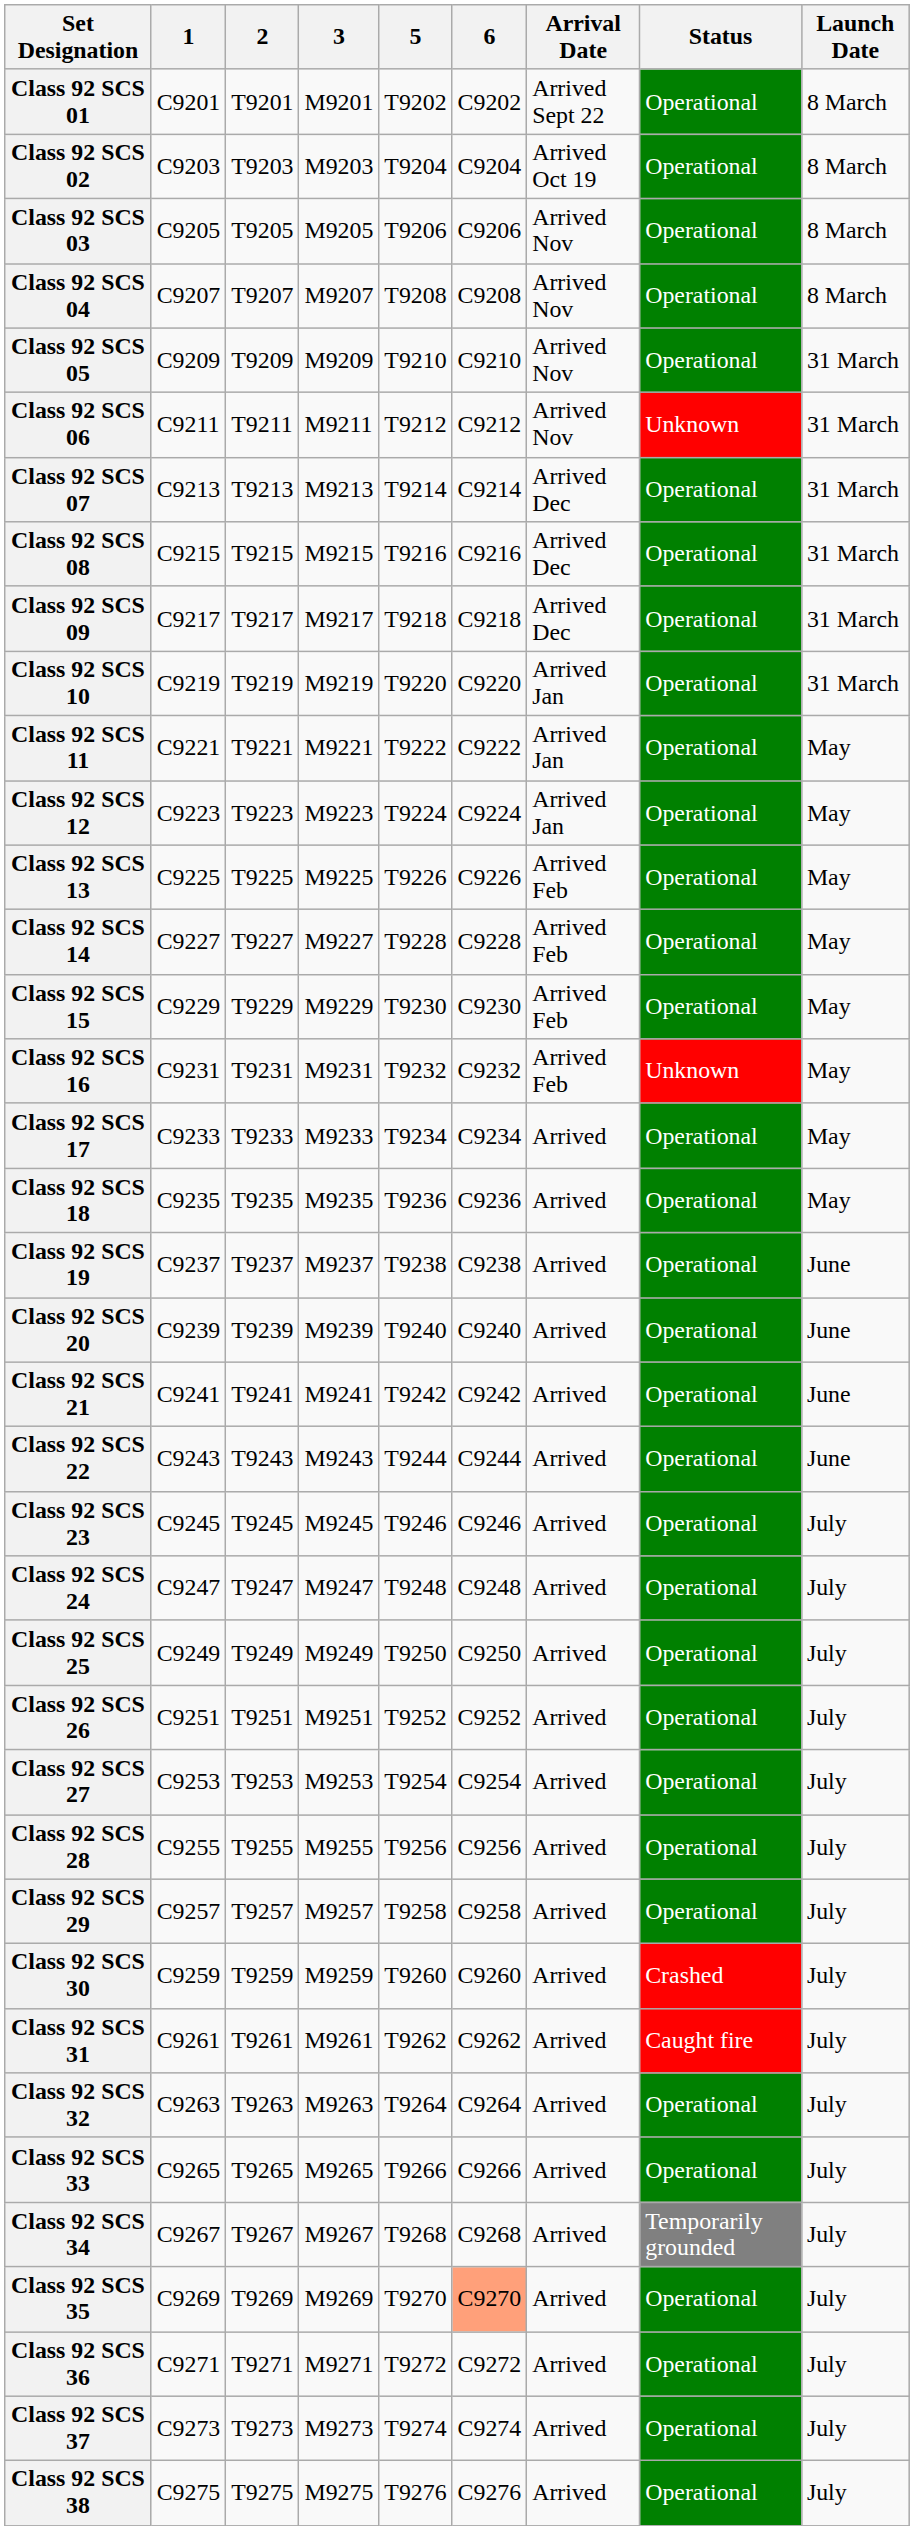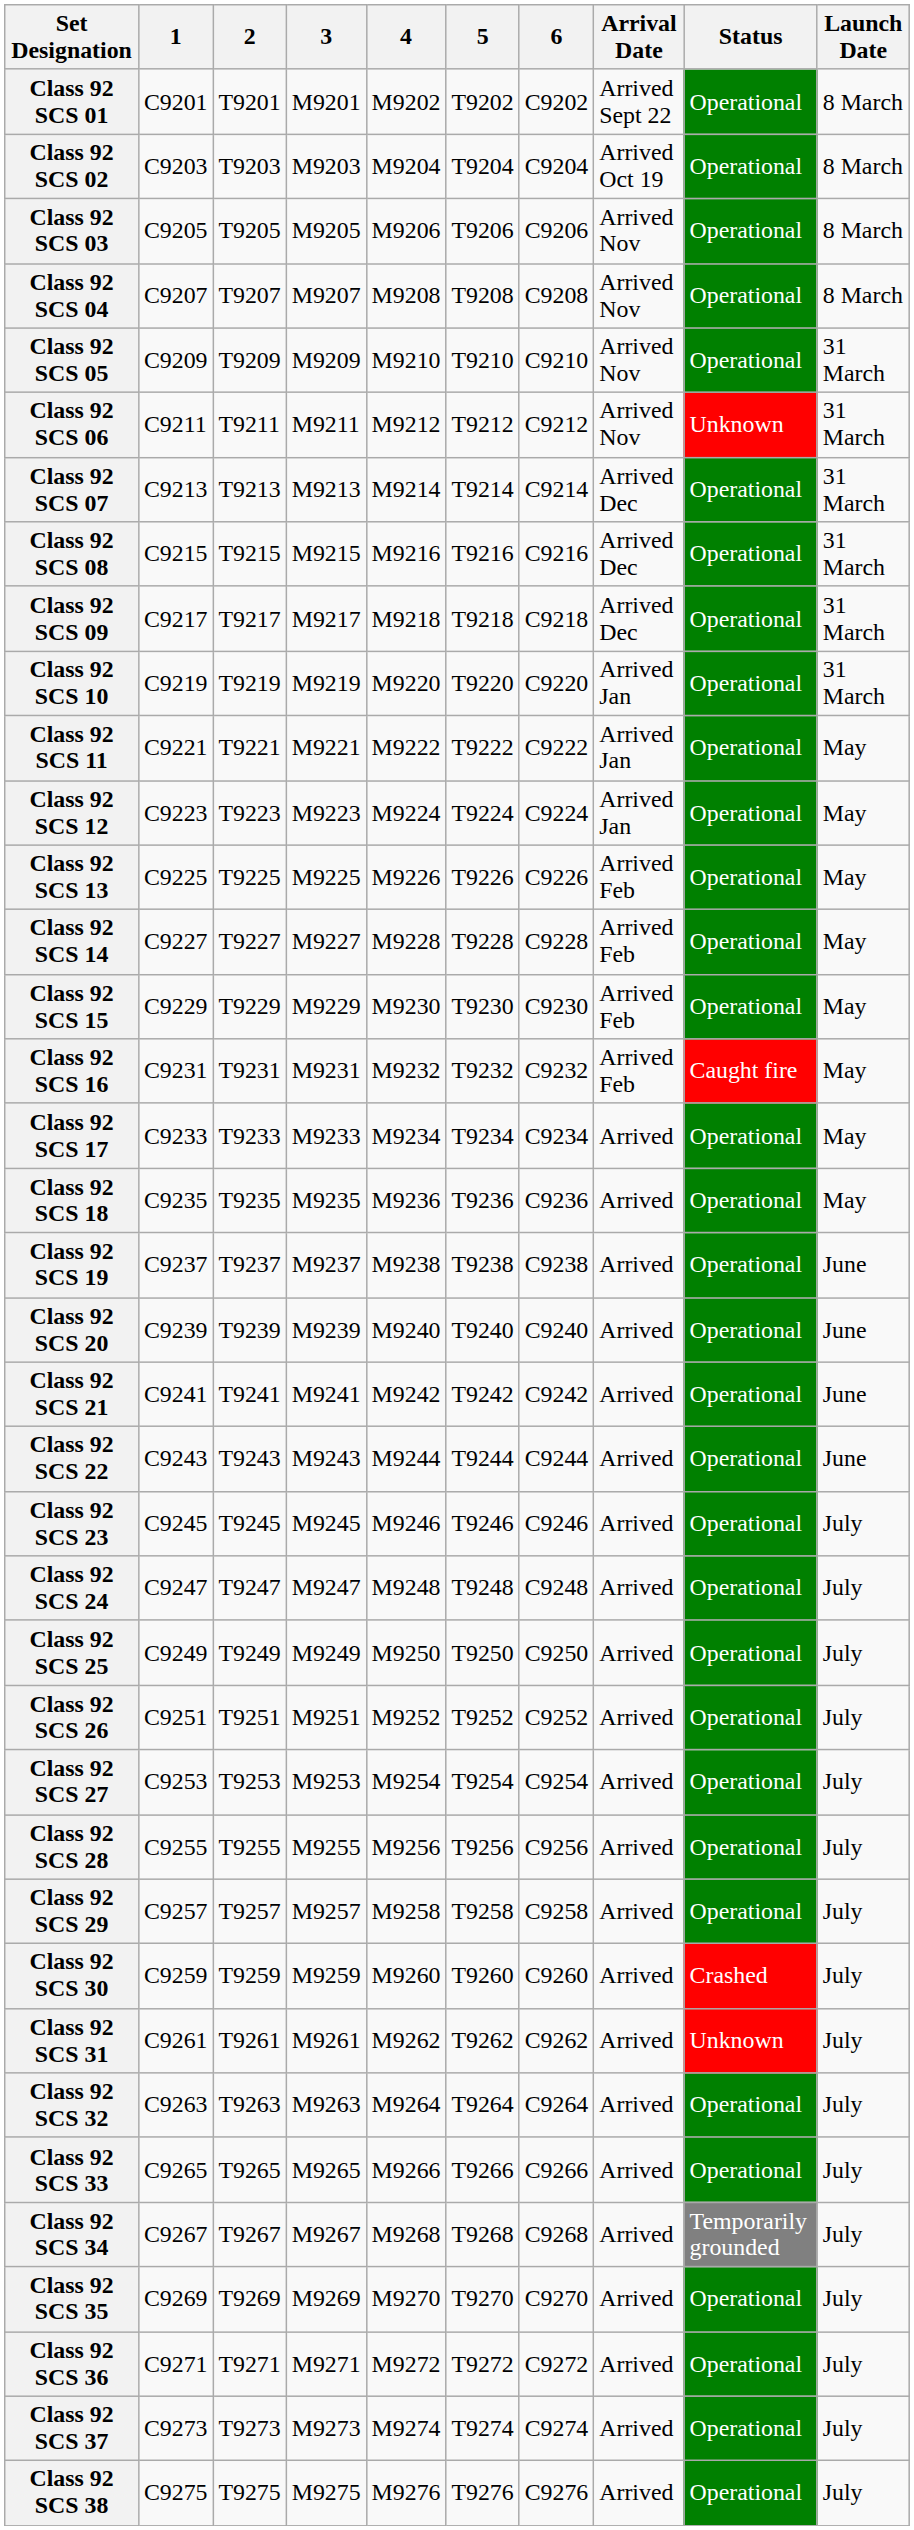 <table class="wikitable collapsible innercollapse">
 <tr>
 <th>Set Designation</th>
 <th>1</th>
 <th>2</th>
 <th>3</th>
+<th>4</th>
 <th>5</th>
 <th>6</th>
 <th>Arrival Date</th>
 <th>Status</th>
 <th>Launch Date</th>
 </tr>
 <tr>
 <th>Class 92 SCS 01</th>
 <td>C9201</td>
 <td>T9201</td>
 <td>M9201</td>
+<td>M9202</td>
 <td>T9202</td>
 <td>C9202</td>
 <td>Arrived Sept 22</td>
 <td style="background: green; color: white">Operational</td>
 <td>8 March</td>
 </tr>
 <tr>
 <th>Class 92 SCS 02</th>
 <td>C9203</td>
 <td>T9203</td>
 <td>M9203</td>
+<td>M9204</td>
 <td>T9204</td>
 <td>C9204</td>
 <td>Arrived Oct 19</td>
 <td style="background: green; color: white">Operational</td>
 <td>8 March</td>
 </tr>
 <tr>
 <th>Class 92 SCS 03</th>
 <td>C9205</td>
 <td>T9205</td>
 <td>M9205</td>
+<td>M9206</td>
 <td>T9206</td>
 <td>C9206</td>
 <td>Arrived Nov</td>
 <td style="background: green; color: white">Operational</td>
 <td>8 March</td>
 </tr>
 <tr>
 <th>Class 92 SCS 04</th>
 <td>C9207</td>
 <td>T9207</td>
 <td>M9207</td>
+<td>M9208</td>
 <td>T9208</td>
 <td>C9208</td>
 <td>Arrived Nov</td>
 <td style="background: green; color: white">Operational</td>
 <td>8 March</td>
 </tr>
 <tr>
 <th>Class 92 SCS 05</th>
 <td>C9209</td>
 <td>T9209</td>
 <td>M9209</td>
+<td>M9210</td>
 <td>T9210</td>
 <td>C9210</td>
 <td>Arrived Nov</td>
 <td style="background: green; color: white">Operational</td>
 <td>31 March</td>
 </tr>
 <tr>
 <th>Class 92 SCS 06</th>
 <td>C9211</td>
 <td>T9211</td>
 <td>M9211</td>
+<td>M9212</td>
 <td>T9212</td>
 <td>C9212</td>
 <td>Arrived Nov</td>
 <td style="background: red; color: white">Unknown</td>
 <td>31 March</td>
 </tr>
 <tr>
 <th>Class 92 SCS 07</th>
 <td>C9213</td>
 <td>T9213</td>
 <td>M9213</td>
+<td>M9214</td>
 <td>T9214</td>
 <td>C9214</td>
 <td>Arrived Dec</td>
 <td style="background: green; color: white">Operational</td>
 <td>31 March</td>
 </tr>
 <tr>
 <th>Class 92 SCS 08</th>
 <td>C9215</td>
 <td>T9215</td>
 <td>M9215</td>
+<td>M9216</td>
 <td>T9216</td>
 <td>C9216</td>
 <td>Arrived Dec</td>
 <td style="background: green; color: white">Operational</td>
 <td>31 March</td>
 </tr>
 <tr>
 <th>Class 92 SCS 09</th>
 <td>C9217</td>
 <td>T9217</td>
 <td>M9217</td>
+<td>M9218</td>
 <td>T9218</td>
 <td>C9218</td>
 <td>Arrived Dec</td>
 <td style="background: green; color: white">Operational</td>
 <td>31 March</td>
 </tr>
 <tr>
 <th>Class 92 SCS 10</th>
 <td>C9219</td>
 <td>T9219</td>
 <td>M9219</td>
+<td>M9220</td>
 <td>T9220</td>
 <td>C9220</td>
 <td>Arrived Jan</td>
 <td style="background: green; color: white">Operational</td>
 <td>31 March</td>
 </tr>
 <tr>
 <th>Class 92 SCS 11</th>
 <td>C9221</td>
 <td>T9221</td>
 <td>M9221</td>
+<td>M9222</td>
 <td>T9222</td>
 <td>C9222</td>
 <td>Arrived Jan</td>
 <td style="background: green; color: white">Operational</td>
 <td>May</td>
 </tr>
 <tr>
 <th>Class 92 SCS 12</th>
 <td>C9223</td>
 <td>T9223</td>
 <td>M9223</td>
+<td>M9224</td>
 <td>T9224</td>
 <td>C9224</td>
 <td>Arrived Jan</td>
 <td style="background: green; color: white">Operational</td>
 <td>May</td>
 </tr>
 <tr>
 <th>Class 92 SCS 13</th>
 <td>C9225</td>
 <td>T9225</td>
 <td>M9225</td>
+<td>M9226</td>
 <td>T9226</td>
 <td>C9226</td>
 <td>Arrived Feb</td>
 <td style="background: green; color: white">Operational</td>
 <td>May</td>
 </tr>
 <tr>
 <th>Class 92 SCS 14</th>
 <td>C9227</td>
 <td>T9227</td>
 <td>M9227</td>
+<td>M9228</td>
 <td>T9228</td>
 <td>C9228</td>
 <td>Arrived Feb</td>
 <td style="background: green; color: white">Operational</td>
 <td>May</td>
 </tr>
 <tr>
 <th>Class 92 SCS 15</th>
 <td>C9229</td>
 <td>T9229</td>
 <td>M9229</td>
+<td>M9230</td>
 <td>T9230</td>
 <td>C9230</td>
 <td>Arrived Feb</td>
 <td style="background: green; color: white">Operational</td>
 <td>May</td>
 </tr>
 <tr>
 <th>Class 92 SCS 16</th>
 <td>C9231</td>
 <td>T9231</td>
 <td>M9231</td>
+<td>M9232</td>
 <td>T9232</td>
 <td>C9232</td>
 <td>Arrived Feb</td>
-<td style="background: red; color: white">Unknown</td>
+<td style="background: red; color: white">Caught fire</td>
 <td>May</td>
 </tr>
 <tr>
 <th>Class 92 SCS 17</th>
 <td>C9233</td>
 <td>T9233</td>
 <td>M9233</td>
+<td>M9234</td>
 <td>T9234</td>
 <td>C9234</td>
 <td>Arrived</td>
 <td style="background: green; color: white">Operational</td>
 <td>May</td>
 </tr>
 <tr>
 <th>Class 92 SCS 18</th>
 <td>C9235</td>
 <td>T9235</td>
 <td>M9235</td>
+<td>M9236</td>
 <td>T9236</td>
 <td>C9236</td>
 <td>Arrived</td>
 <td style="background: green; color: white">Operational</td>
 <td>May</td>
 </tr>
 <tr>
 <th>Class 92 SCS 19</th>
 <td>C9237</td>
 <td>T9237</td>
 <td>M9237</td>
+<td>M9238</td>
 <td>T9238</td>
 <td>C9238</td>
 <td>Arrived</td>
 <td style="background: green; color: white">Operational</td>
 <td>June</td>
 </tr>
 <tr>
 <th>Class 92 SCS 20</th>
 <td>C9239</td>
 <td>T9239</td>
 <td>M9239</td>
+<td>M9240</td>
 <td>T9240</td>
 <td>C9240</td>
 <td>Arrived</td>
 <td style="background: green; color: white">Operational</td>
 <td>June</td>
 </tr>
 <tr>
 <th>Class 92 SCS 21</th>
 <td>C9241</td>
 <td>T9241</td>
 <td>M9241</td>
+<td>M9242</td>
 <td>T9242</td>
 <td>C9242</td>
 <td>Arrived</td>
 <td style="background: green; color: white">Operational</td>
 <td>June</td>
 </tr>
 <tr>
 <th>Class 92 SCS 22</th>
 <td>C9243</td>
 <td>T9243</td>
 <td>M9243</td>
+<td>M9244</td>
 <td>T9244</td>
 <td>C9244</td>
 <td>Arrived</td>
 <td style="background: green; color: white">Operational</td>
 <td>June</td>
 </tr>
 <tr>
 <th>Class 92 SCS 23</th>
 <td>C9245</td>
 <td>T9245</td>
 <td>M9245</td>
+<td>M9246</td>
 <td>T9246</td>
 <td>C9246</td>
 <td>Arrived</td>
 <td style="background: green; color: white">Operational</td>
 <td>July</td>
 </tr>
 <tr>
 <th>Class 92 SCS 24</th>
 <td>C9247</td>
 <td>T9247</td>
 <td>M9247</td>
+<td>M9248</td>
 <td>T9248</td>
 <td>C9248</td>
 <td>Arrived</td>
 <td style="background: green; color: white">Operational</td>
 <td>July</td>
 </tr>
 <tr>
 <th>Class 92 SCS 25</th>
 <td>C9249</td>
 <td>T9249</td>
 <td>M9249</td>
+<td>M9250</td>
 <td>T9250</td>
 <td>C9250</td>
 <td>Arrived</td>
 <td style="background: green; color: white">Operational</td>
 <td>July</td>
 </tr>
 <tr>
 <th>Class 92 SCS 26</th>
 <td>C9251</td>
 <td>T9251</td>
 <td>M9251</td>
+<td>M9252</td>
 <td>T9252</td>
 <td>C9252</td>
 <td>Arrived</td>
 <td style="background: green; color: white">Operational</td>
 <td>July</td>
 </tr>
 <tr>
 <th>Class 92 SCS 27</th>
 <td>C9253</td>
 <td>T9253</td>
 <td>M9253</td>
+<td>M9254</td>
 <td>T9254</td>
 <td>C9254</td>
 <td>Arrived</td>
 <td style="background: green; color: white">Operational</td>
 <td>July</td>
 </tr>
 <tr>
 <th>Class 92 SCS 28</th>
 <td>C9255</td>
 <td>T9255</td>
 <td>M9255</td>
+<td>M9256</td>
 <td>T9256</td>
 <td>C9256</td>
 <td>Arrived</td>
 <td style="background: green; color: white">Operational</td>
 <td>July</td>
 </tr>
 <tr>
 <th>Class 92 SCS 29</th>
 <td>C9257</td>
 <td>T9257</td>
 <td>M9257</td>
+<td>M9258</td>
 <td>T9258</td>
 <td>C9258</td>
 <td>Arrived</td>
 <td style="background: green; color: white">Operational</td>
 <td>July</td>
 </tr>
 <tr>
 <th>Class 92 SCS 30</th>
 <td>C9259</td>
 <td>T9259</td>
 <td>M9259</td>
+<td>M9260</td>
 <td>T9260</td>
 <td>C9260</td>
 <td>Arrived</td>
 <td style="background: red; color: white">Crashed</td>
 <td>July</td>
 </tr>
 <tr>
 <th>Class 92 SCS 31</th>
 <td>C9261</td>
 <td>T9261</td>
 <td>M9261</td>
+<td>M9262</td>
 <td>T9262</td>
 <td>C9262</td>
 <td>Arrived</td>
-<td style="background: red; color: white">Caught fire</td>
+<td style="background: red; color: white">Unknown</td>
 <td>July</td>
 </tr>
 <tr>
 <th>Class 92 SCS 32</th>
 <td>C9263</td>
 <td>T9263</td>
 <td>M9263</td>
+<td>M9264</td>
 <td>T9264</td>
 <td>C9264</td>
 <td>Arrived</td>
 <td style="background: green; color: white">Operational</td>
 <td>July</td>
 </tr>
 <tr>
 <th>Class 92 SCS 33</th>
 <td>C9265</td>
 <td>T9265</td>
 <td>M9265</td>
+<td>M9266</td>
 <td>T9266</td>
 <td>C9266</td>
 <td>Arrived</td>
 <td style="background: green; color: white">Operational</td>
 <td>July</td>
 </tr>
 <tr>
 <th>Class 92 SCS 34</th>
 <td>C9267</td>
 <td>T9267</td>
 <td>M9267</td>
+<td>M9268</td>
 <td>T9268</td>
 <td>C9268</td>
 <td>Arrived</td>
 <td style="background: grey; color: white">Temporarily grounded</td>
 <td>July</td>
 </tr>
 <tr>
 <th>Class 92 SCS 35</th>
 <td>C9269</td>
 <td>T9269</td>
 <td>M9269</td>
+<td>M9270</td>
 <td>T9270</td>
-<td style="background: lightsalmon;">C9270</td>
+<td>C9270</td>
 <td>Arrived</td>
 <td style="background: green; color: white">Operational</td>
 <td>July</td>
 </tr>
 <tr>
 <th>Class 92 SCS 36</th>
 <td>C9271</td>
 <td>T9271</td>
 <td>M9271</td>
+<td>M9272</td>
 <td>T9272</td>
 <td>C9272</td>
 <td>Arrived</td>
 <td style="background: green; color: white">Operational</td>
 <td>July</td>
 </tr>
 <tr>
 <th>Class 92 SCS 37</th>
 <td>C9273</td>
 <td>T9273</td>
 <td>M9273</td>
+<td>M9274</td>
 <td>T9274</td>
 <td>C9274</td>
 <td>Arrived</td>
 <td style="background: green; color: white">Operational</td>
 <td>July</td>
 </tr>
 <tr>
 <th>Class 92 SCS 38</th>
 <td>C9275</td>
 <td>T9275</td>
 <td>M9275</td>
+<td>M9276</td>
 <td>T9276</td>
 <td>C9276</td>
 <td>Arrived</td>
 <td style="background: green; color: white">Operational</td>
 <td>July</td>
 </tr>
 </table>
